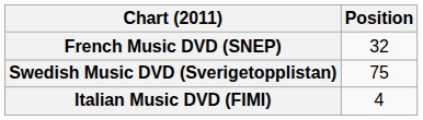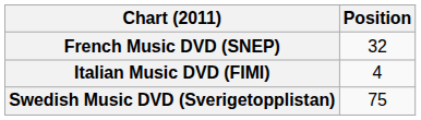 <table class="wikitable sortable plainrowheaders" style="text-align:center">
 <tr>
 <th scope="col">Chart (2011)</th>
 <th scope="col">Position</th>
 </tr>
 <tr>
 <th scope="row">French Music DVD (SNEP)</th>
 <td>32</td>
 </tr>
 <tr>
+<th scope="row">Italian Music DVD (FIMI)</th>
+<td>4</td>
+</tr>
+<tr>
 <th scope="row">Swedish Music DVD (Sverigetopplistan)</th>
 <td>75</td>
 </tr>
-<tr>
-<th scope="row">Italian Music DVD (FIMI)</th>
-<td>4</td>
-</tr>
 </table>
